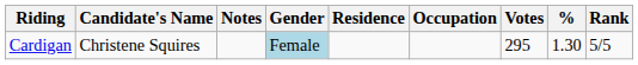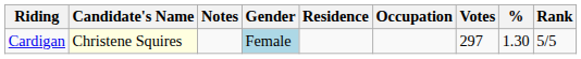 <table class="wikitable sortable">
 <tr>
 <th>Riding<br></th>
 <th>Candidate's Name</th>
 <th>Notes</th>
 <th>Gender</th>
 <th>Residence</th>
 <th>Occupation</th>
 <th>Votes</th>
 <th>%</th>
 <th>Rank</th>
 </tr>
 <tr>
 <td><a href='#'>Cardigan</a></td>
-<td>Christene Squires</td>
+<td style="background: lightyellow;">Christene Squires</td>
 <td></td>
 <td style="background: lightblue;">Female</td>
 <td></td>
 <td></td>
-<td>295</td>
+<td>297</td>
 <td>1.30</td>
 <td>5/5</td>
 </tr>
 </table>
